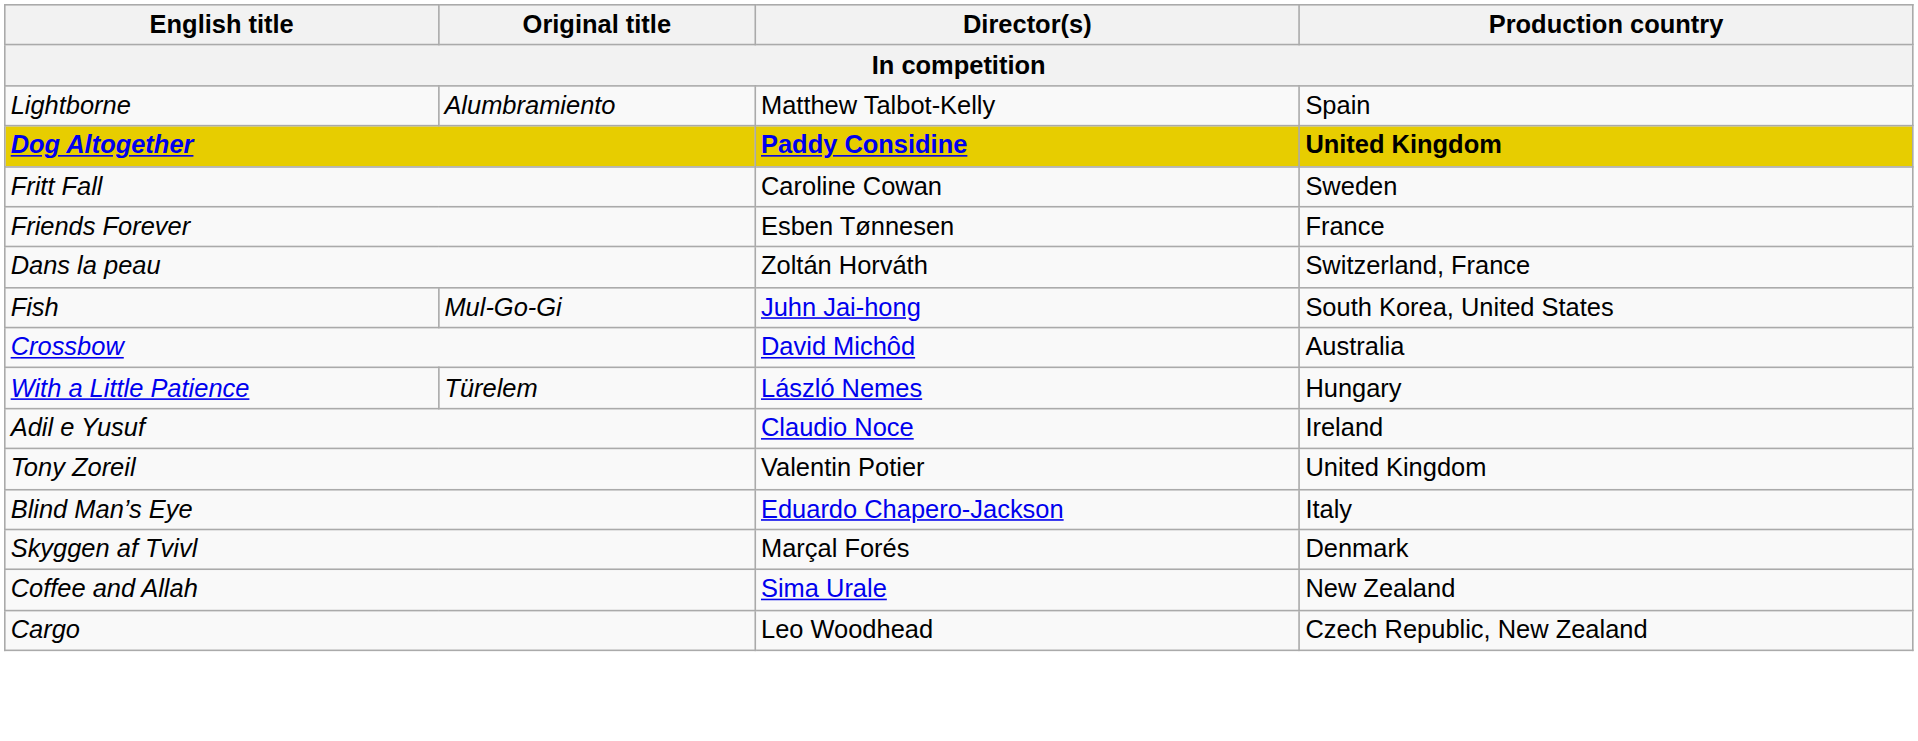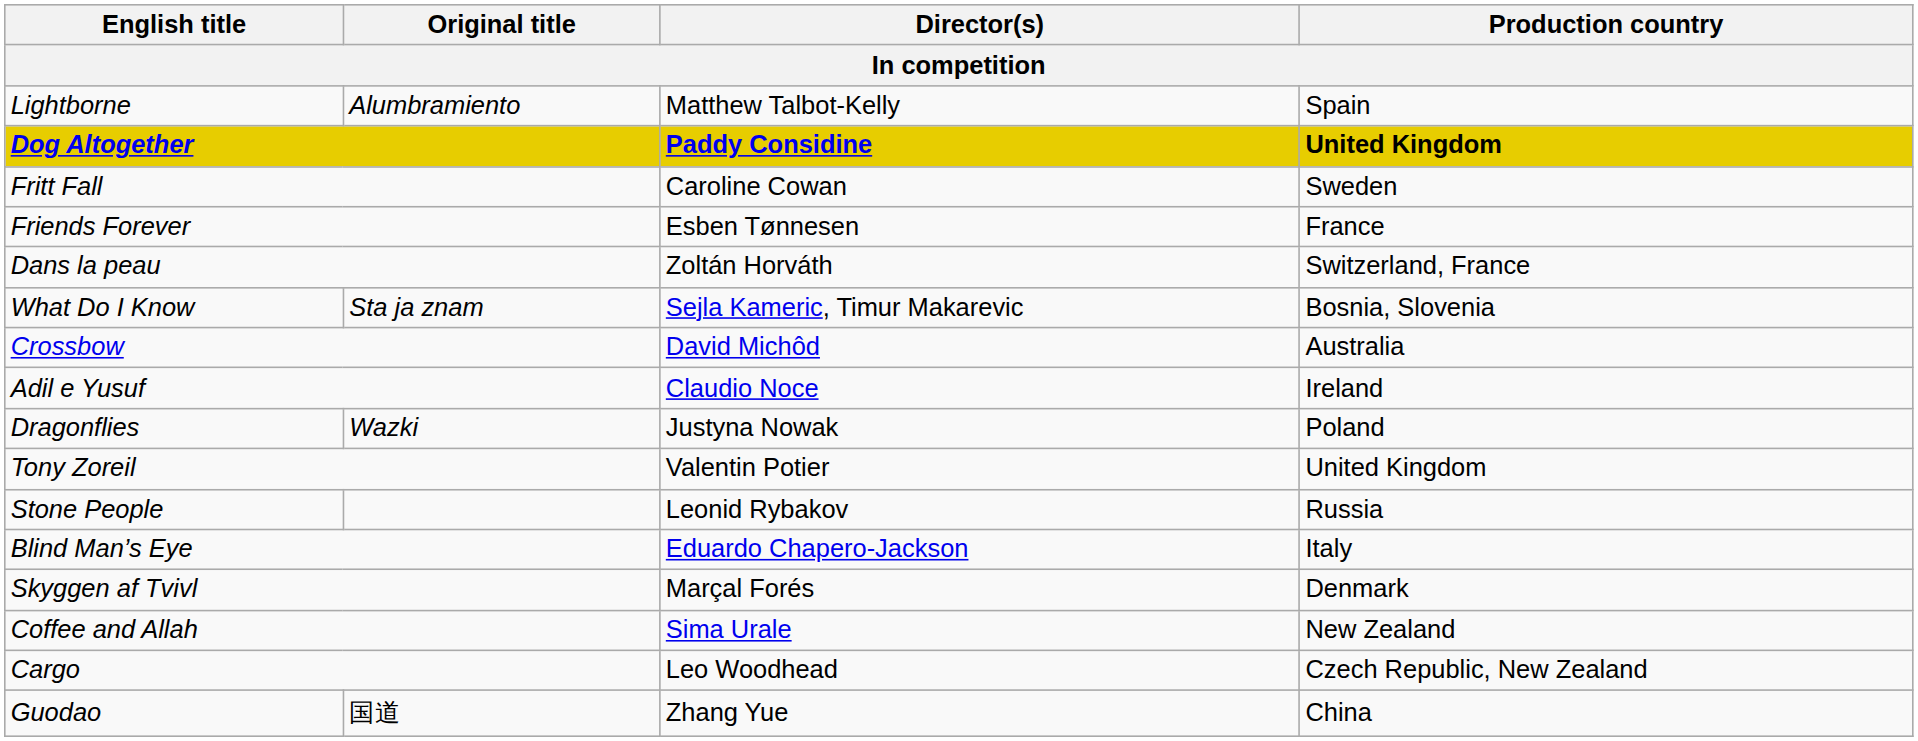 <table class="wikitable" style="width:95%; margin-bottom:0px">
 <tr>
 <th>English title</th>
 <th>Original title</th>
 <th>Director(s)</th>
 <th>Production country</th>
 </tr>
 <tr>
 <th colspan="4">In competition</th>
 </tr>
 <tr>
 <td><em>Lightborne</em></td>
 <td><em>Alumbramiento</em></td>
 <td data-sort-value="Talbot-Kelly">Matthew Talbot-Kelly</td>
 <td>Spain</td>
 </tr>
 <tr style="background:#E7CD00;">
 <td colspan=2><strong><em><a href='#'>Dog Altogether</a></em></strong></td>
 <td data-sort-value="Considine"><strong><a href='#'>Paddy Considine</a></strong></td>
 <td><strong>United Kingdom</strong></td>
 </tr>
 <tr>
 <td colspan=2><em>Fritt Fall</em></td>
 <td data-sort-value="Cowan">Caroline Cowan</td>
 <td>Sweden</td>
 </tr>
 <tr>
 <td colspan=2><em>Friends Forever</em></td>
 <td>Esben Tønnesen</td>
 <td>France</td>
 </tr>
 <tr>
 <td colspan="2"><em>Dans la peau</em></td>
 <td>Zoltán Horváth</td>
 <td>Switzerland, France</td>
 </tr>
 <tr>
-<td><em>Fish</em></td>
-<td><em>Mul-Go-Gi</em></td>
-<td><a href='#'>Juhn Jai-hong</a></td>
-<td>South Korea, United States</td>
+<td><em>What Do I Know</em></td>
+<td><em>Sta ja znam</em></td>
+<td data-sort-value="Kameric"><a href='#'>Sejla Kameric</a>, Timur Makarevic</td>
+<td>Bosnia, Slovenia</td>
 </tr>
 <tr>
 <td colspan=2><em><a href='#'>Crossbow</a></em></td>
 <td data-sort-value="Michôd"><a href='#'>David Michôd</a></td>
 <td>Australia</td>
 </tr>
 <tr>
-<td><em><a href='#'>With a Little Patience</a></em></td>
-<td><em>Türelem</em></td>
-<td data-sort-value="Nemes"><a href='#'>László Nemes</a></td>
-<td>Hungary</td>
-</tr>
-<tr>
 <td colspan=2><em>Adil e Yusuf</em></td>
 <td data-sort-value="Noce"><a href='#'>Claudio Noce</a></td>
 <td>Ireland</td>
 </tr>
 <tr>
+<td><em>Dragonflies</em></td>
+<td><em>Wazki</em></td>
+<td data-sort-value="Nowak">Justyna Nowak</td>
+<td>Poland</td>
+</tr>
+<tr>
 <td colspan=2><em>Tony Zoreil</em></td>
 <td data-sort-value="Potier">Valentin Potier</td>
 <td>United Kingdom</td>
+</tr>
+<tr>
+<td><em>Stone People</em></td>
+<td><em></em></td>
+<td data-sort-value="Rybakov">Leonid Rybakov</td>
+<td>Russia</td>
 </tr>
 <tr>
 <td colspan=2><em>Blind Man’s Eye</em></td>
 <td data-sort-value="Chapero"><a href='#'>Eduardo Chapero-Jackson</a></td>
 <td>Italy</td>
 </tr>
 <tr>
 <td colspan="2"><em>Skyggen af Tvivl</em></td>
 <td data-sort-value="Forés">Marçal Forés</td>
 <td>Denmark</td>
 </tr>
 <tr>
 <td colspan=2><em>Coffee and Allah</em></td>
 <td data-sort-value="Urale"><a href='#'>Sima Urale</a></td>
 <td>New Zealand</td>
 </tr>
 <tr>
 <td colspan=2><em>Cargo</em></td>
 <td data-sort-value="Woodhead">Leo Woodhead</td>
 <td>Czech Republic, New Zealand</td>
 </tr>
+<tr>
+<td><em>Guodao</em></td>
+<td>国道</td>
+<td>Zhang Yue</td>
+<td>China</td>
+</tr>
 </table>
